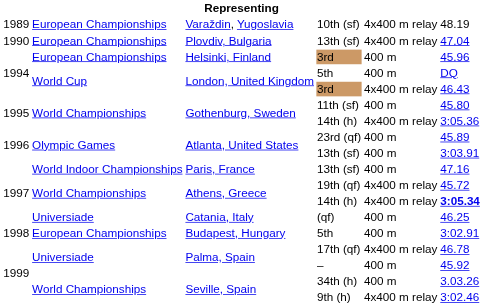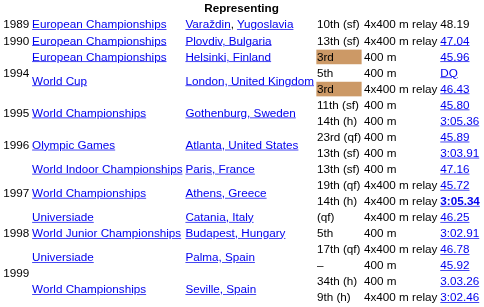 <table>
 <tr>
 <th colspan="6">Representing </th>
 </tr>
 <tr>
 <td>1989</td>
 <td><a href='#'>European Championships</a></td>
 <td><a href='#'>Varaždin</a>, <a href='#'>Yugoslavia</a></td>
 <td>10th (sf)</td>
 <td>4x400 m relay</td>
 <td>48.19</td>
 </tr>
 <tr>
 <td>1990</td>
 <td><a href='#'>European Championships</a></td>
 <td><a href='#'>Plovdiv, Bulgaria</a></td>
 <td>13th (sf)</td>
 <td>4x400 m relay</td>
 <td><a href='#'>47.04</a></td>
 </tr>
 <tr>
 <td rowspan=3>1994</td>
 <td><a href='#'>European Championships</a></td>
 <td><a href='#'>Helsinki, Finland</a></td>
 <td bgcolor=cc9966>3rd</td>
 <td>400 m</td>
 <td><a href='#'>45.96</a></td>
 </tr>
 <tr>
 <td rowspan=2><a href='#'>World Cup</a></td>
 <td rowspan=2><a href='#'>London, United Kingdom</a></td>
 <td>5th</td>
 <td>400 m</td>
 <td><a href='#'>DQ</a></td>
 </tr>
 <tr>
 <td bgcolor=cc9966>3rd</td>
 <td>4x400 m relay</td>
 <td><a href='#'>46.43</a></td>
 </tr>
 <tr>
 <td rowspan=2>1995</td>
 <td rowspan=2><a href='#'>World Championships</a></td>
 <td rowspan=2><a href='#'>Gothenburg, Sweden</a></td>
 <td>11th (sf)</td>
 <td>400 m</td>
 <td><a href='#'>45.80</a></td>
 </tr>
 <tr>
 <td>14th (h)</td>
-<td>4x400 m relay</td>
+<td>400 m</td>
 <td><a href='#'>3:05.36</a></td>
 </tr>
 <tr>
 <td rowspan=2>1996</td>
 <td rowspan=2><a href='#'>Olympic Games</a></td>
 <td rowspan=2><a href='#'>Atlanta, United States</a></td>
 <td>23rd (qf)</td>
 <td>400 m</td>
 <td><a href='#'>45.89</a></td>
 </tr>
 <tr>
 <td>13th (sf)</td>
 <td>400 m</td>
 <td><a href='#'>3:03.91</a></td>
 </tr>
 <tr>
 <td rowspan=4>1997</td>
 <td><a href='#'>World Indoor Championships</a></td>
 <td><a href='#'>Paris, France</a></td>
 <td>13th (sf)</td>
 <td>400 m</td>
 <td><a href='#'>47.16</a></td>
 </tr>
 <tr>
 <td rowspan=2><a href='#'>World Championships</a></td>
 <td rowspan=2><a href='#'>Athens, Greece</a></td>
 <td>19th (qf)</td>
 <td>4x400 m relay</td>
 <td><a href='#'>45.72</a></td>
 </tr>
 <tr>
 <td>14th (h)</td>
 <td>4x400 m relay</td>
 <td><strong><a href='#'>3:05.34</a></strong></td>
 </tr>
 <tr>
 <td><a href='#'>Universiade</a></td>
 <td><a href='#'>Catania, Italy</a></td>
 <td>(qf)</td>
-<td>400 m</td>
+<td>4x400 m relay</td>
 <td><a href='#'>46.25</a></td>
 </tr>
 <tr>
 <td>1998</td>
-<td><a href='#'>European Championships</a></td>
+<td><a href='#'>World Junior Championships</a></td>
 <td><a href='#'>Budapest, Hungary</a></td>
 <td>5th</td>
 <td>400 m</td>
 <td><a href='#'>3:02.91</a></td>
 </tr>
 <tr>
 <td rowspan=4>1999</td>
 <td rowspan=2><a href='#'>Universiade</a></td>
 <td rowspan=2><a href='#'>Palma, Spain</a></td>
 <td>17th (qf)</td>
 <td>4x400 m relay</td>
 <td><a href='#'>46.78</a></td>
 </tr>
 <tr>
 <td>–</td>
 <td>400 m</td>
 <td><a href='#'>45.92</a></td>
 </tr>
 <tr>
 <td rowspan=2><a href='#'>World Championships</a></td>
 <td rowspan=2><a href='#'>Seville, Spain</a></td>
 <td>34th (h)</td>
 <td>400 m</td>
 <td><a href='#'>3.03.26</a></td>
 </tr>
 <tr>
 <td>9th (h)</td>
 <td>4x400 m relay</td>
 <td><a href='#'>3:02.46</a></td>
 </tr>
 </table>
